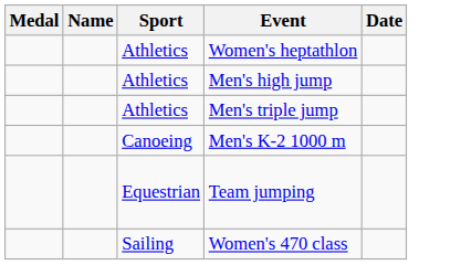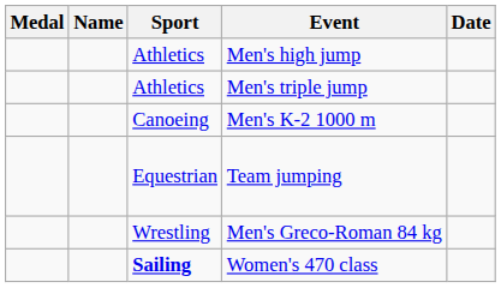 <table class="wikitable sortable" style="font-size:95%">
 <tr>
 <th>Medal</th>
 <th>Name</th>
 <th>Sport</th>
 <th>Event</th>
 <th>Date</th>
-</tr>
-<tr>
-<td></td>
-<td></td>
-<td><a href='#'>Athletics</a></td>
-<td><a href='#'>Women's heptathlon</a></td>
-<td></td>
 </tr>
 <tr>
 <td></td>
 <td></td>
 <td><a href='#'>Athletics</a></td>
 <td><a href='#'>Men's high jump</a></td>
 <td></td>
 </tr>
 <tr>
 <td></td>
 <td></td>
 <td><a href='#'>Athletics</a></td>
 <td><a href='#'>Men's triple jump</a></td>
 <td></td>
 </tr>
 <tr>
 <td></td>
 <td><br></td>
 <td><a href='#'>Canoeing</a></td>
 <td><a href='#'>Men's K-2 1000 m</a></td>
 <td></td>
 </tr>
 <tr>
 <td></td>
 <td><br><br><br></td>
 <td><a href='#'>Equestrian</a></td>
 <td><a href='#'>Team jumping</a></td>
 <td></td>
 </tr>
 <tr>
 <td></td>
+<td></td>
+<td><a href='#'>Wrestling</a></td>
+<td><a href='#'>Men's Greco-Roman 84 kg</a></td>
+<td></td>
+</tr>
+<tr>
+<td></td>
 <td><br></td>
-<td><a href='#'>Sailing</a></td>
+<td><strong><a href='#'>Sailing</a></strong></td>
 <td><a href='#'>Women's 470 class</a></td>
 <td></td>
 </tr>
 </table>
